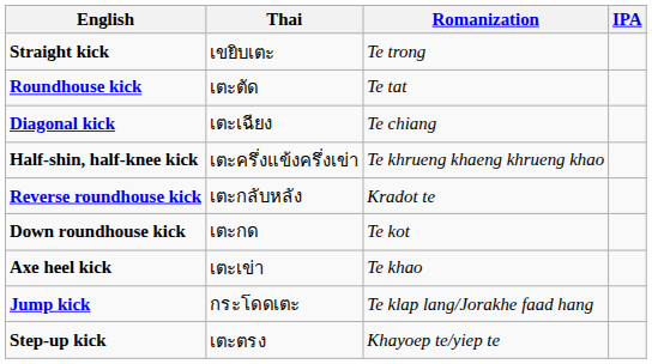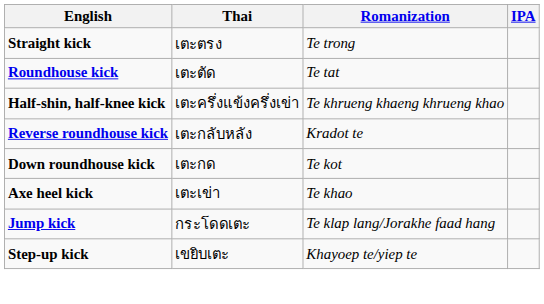 <table class="wikitable">
 <tr>
 <th>English</th>
 <th>Thai</th>
 <th><a href='#'>Romanization</a></th>
 <th><a href='#'>IPA</a></th>
 </tr>
 <tr>
 <td><strong>Straight kick</strong></td>
-<td>เขยิบเตะ</td>
+<td>เตะตรง</td>
 <td><em>Te trong</em></td>
 <td></td>
 </tr>
 <tr>
 <td><strong><a href='#'>Roundhouse kick</a></strong></td>
 <td>เตะตัด</td>
 <td><em>Te tat</em></td>
-<td></td>
-</tr>
-<tr>
-<td><strong><a href='#'>Diagonal kick</a></strong></td>
-<td>เตะเฉียง</td>
-<td><em>Te chiang</em></td>
 <td></td>
 </tr>
 <tr>
 <td><strong>Half-shin, half-knee kick</strong></td>
 <td>เตะครึ่งแข้งครึ่งเข่า</td>
 <td><em>Te khrueng khaeng khrueng khao</em></td>
 <td></td>
 </tr>
 <tr>
 <td><strong><a href='#'>Reverse roundhouse kick</a></strong></td>
 <td>เตะกลับหลัง</td>
 <td><em>Kradot te</em></td>
 <td></td>
 </tr>
 <tr>
 <td><strong>Down roundhouse kick</strong></td>
 <td>เตะกด</td>
 <td><em>Te kot</em></td>
 <td></td>
 </tr>
 <tr>
 <td><strong>Axe heel kick</strong></td>
 <td>เตะเข่า</td>
 <td><em>Te khao</em></td>
 <td></td>
 </tr>
 <tr>
 <td><strong><a href='#'>Jump kick</a></strong></td>
 <td>กระโดดเตะ</td>
 <td><em>Te klap lang/Jorakhe faad hang</em></td>
 <td></td>
 </tr>
 <tr>
 <td><strong>Step-up kick</strong></td>
-<td>เตะตรง</td>
+<td>เขยิบเตะ</td>
 <td><em>Khayoep te/yiep te</em></td>
 <td></td>
 </tr>
 </table>
